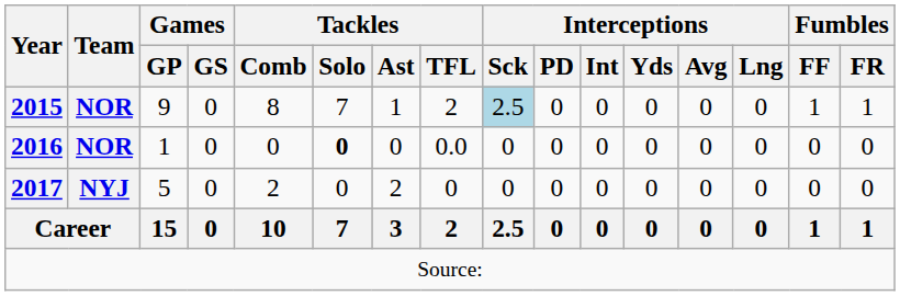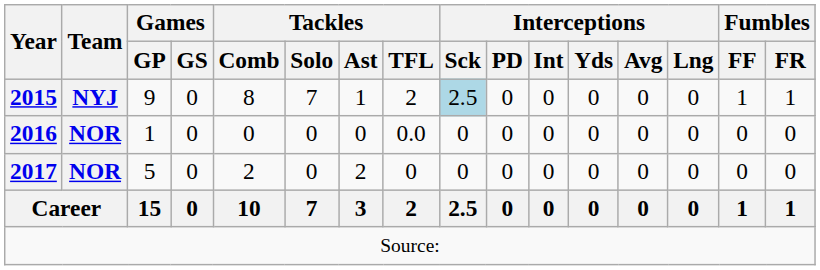 <table class="wikitable" style="text-align: center;">
 <tr>
 <th rowspan="2">Year</th>
 <th rowspan="2">Team</th>
 <th colspan="2">Games</th>
 <th colspan="4">Tackles</th>
 <th colspan="6">Interceptions</th>
 <th colspan="2">Fumbles</th>
 </tr>
 <tr>
 <th>GP</th>
 <th>GS</th>
 <th>Comb</th>
 <th>Solo</th>
 <th>Ast</th>
 <th>TFL</th>
 <th>Sck</th>
 <th>PD</th>
 <th>Int</th>
 <th>Yds</th>
 <th>Avg</th>
 <th>Lng</th>
 <th>FF</th>
 <th>FR</th>
 </tr>
 <tr>
 <th><a href='#'>2015</a></th>
-<th><a href='#'>NOR</a></th>
+<th><a href='#'>NYJ</a></th>
 <td>9</td>
 <td>0</td>
 <td>8</td>
 <td>7</td>
 <td>1</td>
 <td>2</td>
 <td style="background: lightblue;">2.5</td>
 <td>0</td>
 <td>0</td>
 <td>0</td>
 <td>0</td>
 <td>0</td>
 <td>1</td>
 <td>1</td>
 </tr>
 <tr>
 <th><a href='#'>2016</a></th>
 <th><a href='#'>NOR</a></th>
 <td>1</td>
 <td>0</td>
 <td>0</td>
-<td><strong>0</strong></td>
+<td>0</td>
 <td>0</td>
 <td>0.0</td>
 <td>0</td>
 <td>0</td>
 <td>0</td>
 <td>0</td>
 <td>0</td>
 <td>0</td>
 <td>0</td>
 <td>0</td>
 </tr>
 <tr>
 <th><a href='#'>2017</a></th>
-<th><a href='#'>NYJ</a></th>
+<th><a href='#'>NOR</a></th>
 <td>5</td>
 <td>0</td>
 <td>2</td>
 <td>0</td>
 <td>2</td>
 <td>0</td>
 <td>0</td>
 <td>0</td>
 <td>0</td>
 <td>0</td>
 <td>0</td>
 <td>0</td>
 <td>0</td>
 <td>0</td>
 </tr>
 <tr>
 <th colspan="2">Career</th>
 <th>15</th>
 <th>0</th>
 <th>10</th>
 <th>7</th>
 <th>3</th>
 <th>2</th>
 <th>2.5</th>
 <th>0</th>
 <th>0</th>
 <th>0</th>
 <th>0</th>
 <th>0</th>
 <th>1</th>
 <th>1</th>
 </tr>
 <tr>
 <td colspan="17"><small>Source: </small></td>
 </tr>
 </table>
